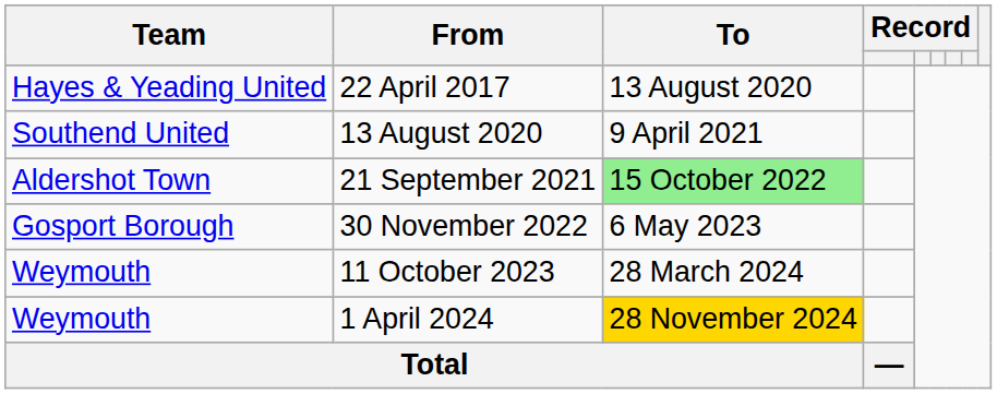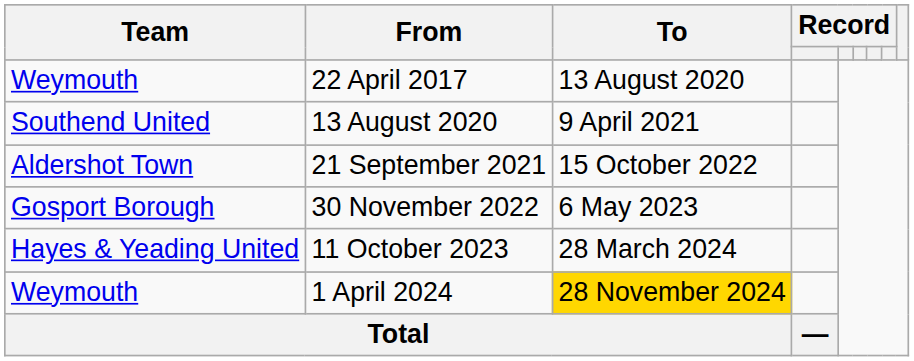 <table class=wikitable style="text-align: center">
 <tr>
 <th rowspan=2>Team</th>
 <th rowspan=2>From</th>
 <th rowspan=2>To</th>
 <th colspan=5>Record</th>
 <th rowspan=2></th>
 </tr>
 <tr>
 <th></th>
 <th></th>
 <th></th>
 <th></th>
 <th></th>
 </tr>
 <tr>
-<td align=left><a href='#'>Hayes & Yeading United</a></td>
+<td align=left><a href='#'>Weymouth</a></td>
 <td align=left>22 April 2017</td>
 <td align=left>13 August 2020<br></td>
 <td></td>
 </tr>
 <tr>
 <td align=left><a href='#'>Southend United</a></td>
 <td align=left>13 August 2020</td>
 <td align=left>9 April 2021<br></td>
 <td></td>
 </tr>
 <tr>
 <td align=left><a href='#'>Aldershot Town</a></td>
 <td align=left>21 September 2021</td>
-<td align=left style="background: lightgreen;">15 October 2022<br></td>
+<td align=left>15 October 2022<br></td>
 <td></td>
 </tr>
 <tr>
 <td align=left><a href='#'>Gosport Borough</a></td>
 <td align=left>30 November 2022</td>
 <td align=left>6 May 2023<br></td>
 <td></td>
 </tr>
 <tr>
-<td align=left><a href='#'>Weymouth</a></td>
+<td align=left><a href='#'>Hayes & Yeading United</a></td>
 <td align=left>11 October 2023</td>
 <td align=left>28 March 2024<br></td>
 <td></td>
 </tr>
 <tr>
 <td align=left><a href='#'>Weymouth</a></td>
 <td align=left>1 April 2024</td>
 <td align=left style="background: gold;">28 November 2024<br></td>
 <td></td>
 </tr>
 <tr>
 <th colspan=3>Total<br></th>
 <th>—</th>
 </tr>
 </table>
